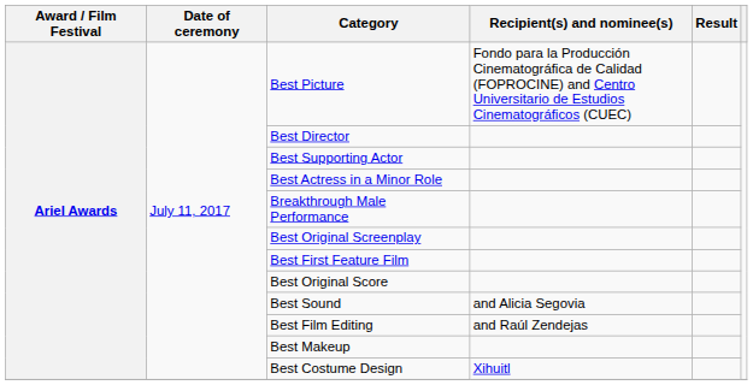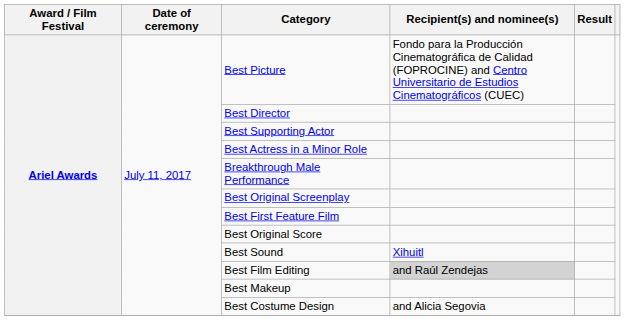 <table class="wikitable plainrowheaders sortable">
 <tr style="background:#ccc; text-align:center;">
 <th scope="col">Award / Film Festival</th>
 <th scope="col">Date of ceremony</th>
 <th scope="col">Category</th>
 <th scope="col" width="30%;">Recipient(s) and nominee(s)</th>
 <th scope="col">Result</th>
 <th scope="col" class="unsortable"></th>
 </tr>
 <tr>
 <th scope="row" rowspan="12"><a href='#'>Ariel Awards</a></th>
 <td rowspan="12"><a href='#'>July 11, 2017</a></td>
 <td><a href='#'>Best Picture</a></td>
 <td>Fondo para la Producción Cinematográfica de Calidad (FOPROCINE) and <a href='#'>Centro Universitario de Estudios Cinematográficos</a> (CUEC)</td>
 <td></td>
 <td rowspan="12" style="text-align:center;"></td>
 </tr>
 <tr>
 <td><a href='#'>Best Director</a></td>
 <td></td>
 <td></td>
 </tr>
 <tr>
 <td><a href='#'>Best Supporting Actor</a></td>
 <td></td>
 <td></td>
 </tr>
 <tr>
 <td><a href='#'>Best Actress in a Minor Role</a></td>
 <td></td>
 <td></td>
 </tr>
 <tr>
 <td><a href='#'>Breakthrough Male Performance</a></td>
 <td></td>
 <td></td>
 </tr>
 <tr>
 <td><a href='#'>Best Original Screenplay</a></td>
 <td></td>
 <td></td>
 </tr>
 <tr>
 <td><a href='#'>Best First Feature Film</a></td>
 <td></td>
 <td></td>
 </tr>
 <tr>
 <td>Best Original Score</td>
 <td></td>
 <td></td>
 </tr>
 <tr>
 <td>Best Sound</td>
-<td> and Alicia Segovia</td>
+<td><a href='#'>Xihuitl </a></td>
 <td></td>
 </tr>
 <tr>
 <td>Best Film Editing</td>
-<td> and Raúl Zendejas</td>
+<td style="background: lightgrey;"> and Raúl Zendejas</td>
 <td></td>
 </tr>
 <tr>
 <td>Best Makeup</td>
 <td></td>
 <td></td>
 </tr>
 <tr>
 <td>Best Costume Design</td>
-<td><a href='#'>Xihuitl </a></td>
+<td> and Alicia Segovia</td>
 <td></td>
 </tr>
 <tr>
 </tr>
 </table>
